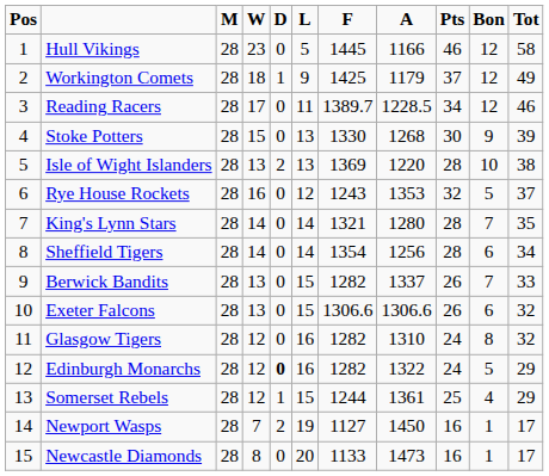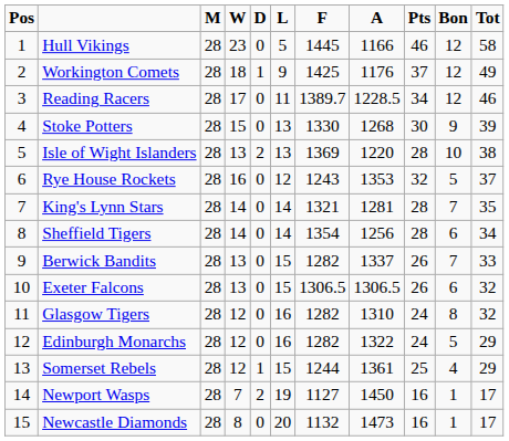 <table class="wikitable">
 <tr align="center">
 <td><strong>Pos</strong></td>
 <td></td>
 <td><strong>M</strong></td>
 <td><strong>W</strong></td>
 <td><strong>D</strong></td>
 <td><strong>L</strong></td>
 <td><strong>F</strong></td>
 <td><strong>A</strong></td>
 <td><strong>Pts</strong></td>
 <td><strong>Bon</strong></td>
 <td><strong>Tot</strong></td>
 </tr>
 <tr align="center">
 <td>1</td>
 <td align="left"><a href='#'>Hull Vikings</a></td>
 <td>28</td>
 <td>23</td>
 <td>0</td>
 <td>5</td>
 <td>1445</td>
 <td>1166</td>
 <td>46</td>
 <td>12</td>
 <td>58</td>
 </tr>
 <tr align="center">
 <td>2</td>
 <td align="left"><a href='#'>Workington Comets</a></td>
 <td>28</td>
 <td>18</td>
 <td>1</td>
 <td>9</td>
 <td>1425</td>
-<td>1179</td>
+<td>1176</td>
 <td>37</td>
 <td>12</td>
 <td>49</td>
 </tr>
 <tr align="center">
 <td>3</td>
 <td align="left"><a href='#'>Reading Racers</a></td>
 <td>28</td>
 <td>17</td>
 <td>0</td>
 <td>11</td>
 <td>1389.7</td>
 <td>1228.5</td>
 <td>34</td>
 <td>12</td>
 <td>46</td>
 </tr>
 <tr align="center">
 <td>4</td>
 <td align="left"><a href='#'>Stoke Potters</a></td>
 <td>28</td>
 <td>15</td>
 <td>0</td>
 <td>13</td>
 <td>1330</td>
 <td>1268</td>
 <td>30</td>
 <td>9</td>
 <td>39</td>
 </tr>
 <tr align="center">
 <td>5</td>
 <td align="left"><a href='#'>Isle of Wight Islanders</a></td>
 <td>28</td>
 <td>13</td>
 <td>2</td>
 <td>13</td>
 <td>1369</td>
 <td>1220</td>
 <td>28</td>
 <td>10</td>
 <td>38</td>
 </tr>
 <tr align="center">
 <td>6</td>
 <td align="left"><a href='#'>Rye House Rockets</a></td>
 <td>28</td>
 <td>16</td>
 <td>0</td>
 <td>12</td>
 <td>1243</td>
 <td>1353</td>
 <td>32</td>
 <td>5</td>
 <td>37</td>
 </tr>
 <tr align="center">
 <td>7</td>
 <td align="left"><a href='#'>King's Lynn Stars</a></td>
 <td>28</td>
 <td>14</td>
 <td>0</td>
 <td>14</td>
 <td>1321</td>
-<td>1280</td>
+<td>1281</td>
 <td>28</td>
 <td>7</td>
 <td>35</td>
 </tr>
 <tr align="center">
 <td>8</td>
 <td align="left"><a href='#'>Sheffield Tigers</a></td>
 <td>28</td>
 <td>14</td>
 <td>0</td>
 <td>14</td>
 <td>1354</td>
 <td>1256</td>
 <td>28</td>
 <td>6</td>
 <td>34</td>
 </tr>
 <tr align="center">
 <td>9</td>
 <td align="left"><a href='#'>Berwick Bandits</a></td>
 <td>28</td>
 <td>13</td>
 <td>0</td>
 <td>15</td>
 <td>1282</td>
 <td>1337</td>
 <td>26</td>
 <td>7</td>
 <td>33</td>
 </tr>
 <tr align="center">
 <td>10</td>
 <td align="left"><a href='#'>Exeter Falcons</a></td>
 <td>28</td>
 <td>13</td>
 <td>0</td>
 <td>15</td>
-<td>1306.6</td>
-<td>1306.6</td>
+<td>1306.5</td>
+<td>1306.5</td>
 <td>26</td>
 <td>6</td>
 <td>32</td>
 </tr>
 <tr align="center">
 <td>11</td>
 <td align="left"><a href='#'>Glasgow Tigers</a></td>
 <td>28</td>
 <td>12</td>
 <td>0</td>
 <td>16</td>
 <td>1282</td>
 <td>1310</td>
 <td>24</td>
 <td>8</td>
 <td>32</td>
 </tr>
 <tr align="center">
 <td>12</td>
 <td align="left"><a href='#'>Edinburgh Monarchs</a></td>
 <td>28</td>
 <td>12</td>
-<td><strong>0</strong></td>
+<td>0</td>
 <td>16</td>
 <td>1282</td>
 <td>1322</td>
 <td>24</td>
 <td>5</td>
 <td>29</td>
 </tr>
 <tr align="center">
 <td>13</td>
 <td align="left"><a href='#'>Somerset Rebels</a></td>
 <td>28</td>
 <td>12</td>
 <td>1</td>
 <td>15</td>
 <td>1244</td>
 <td>1361</td>
 <td>25</td>
 <td>4</td>
 <td>29</td>
 </tr>
 <tr align="center">
 <td>14</td>
 <td align="left"><a href='#'>Newport Wasps</a></td>
 <td>28</td>
 <td>7</td>
 <td>2</td>
 <td>19</td>
 <td>1127</td>
 <td>1450</td>
 <td>16</td>
 <td>1</td>
 <td>17</td>
 </tr>
 <tr align="center">
 <td>15</td>
 <td align="left"><a href='#'>Newcastle Diamonds</a></td>
 <td>28</td>
 <td>8</td>
 <td>0</td>
 <td>20</td>
-<td>1133</td>
+<td>1132</td>
 <td>1473</td>
 <td>16</td>
 <td>1</td>
 <td>17</td>
 </tr>
 </table>
